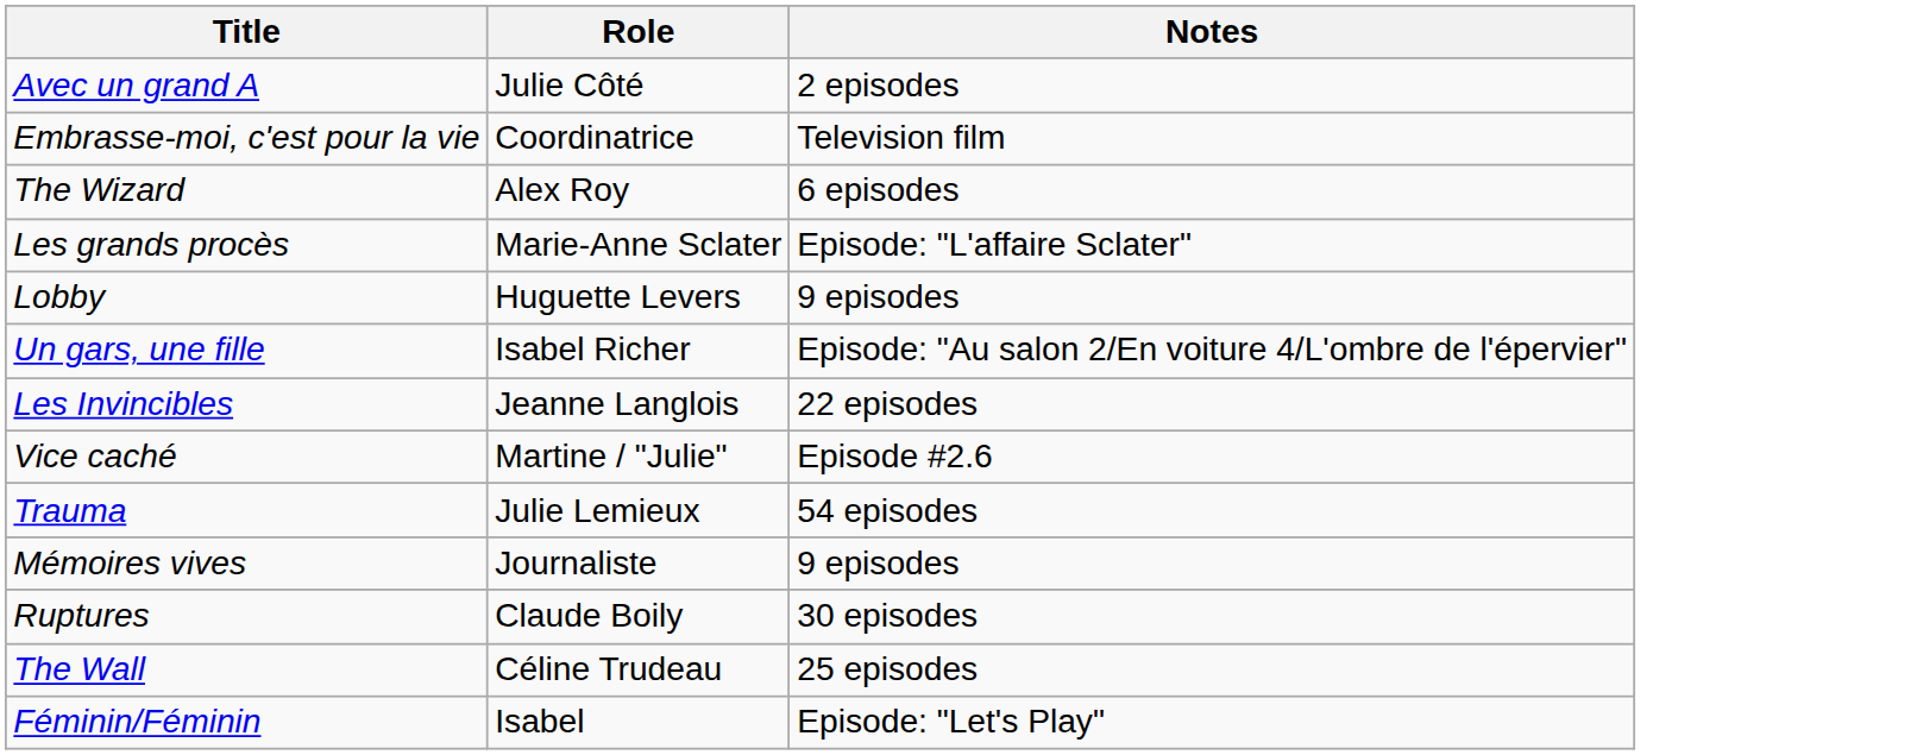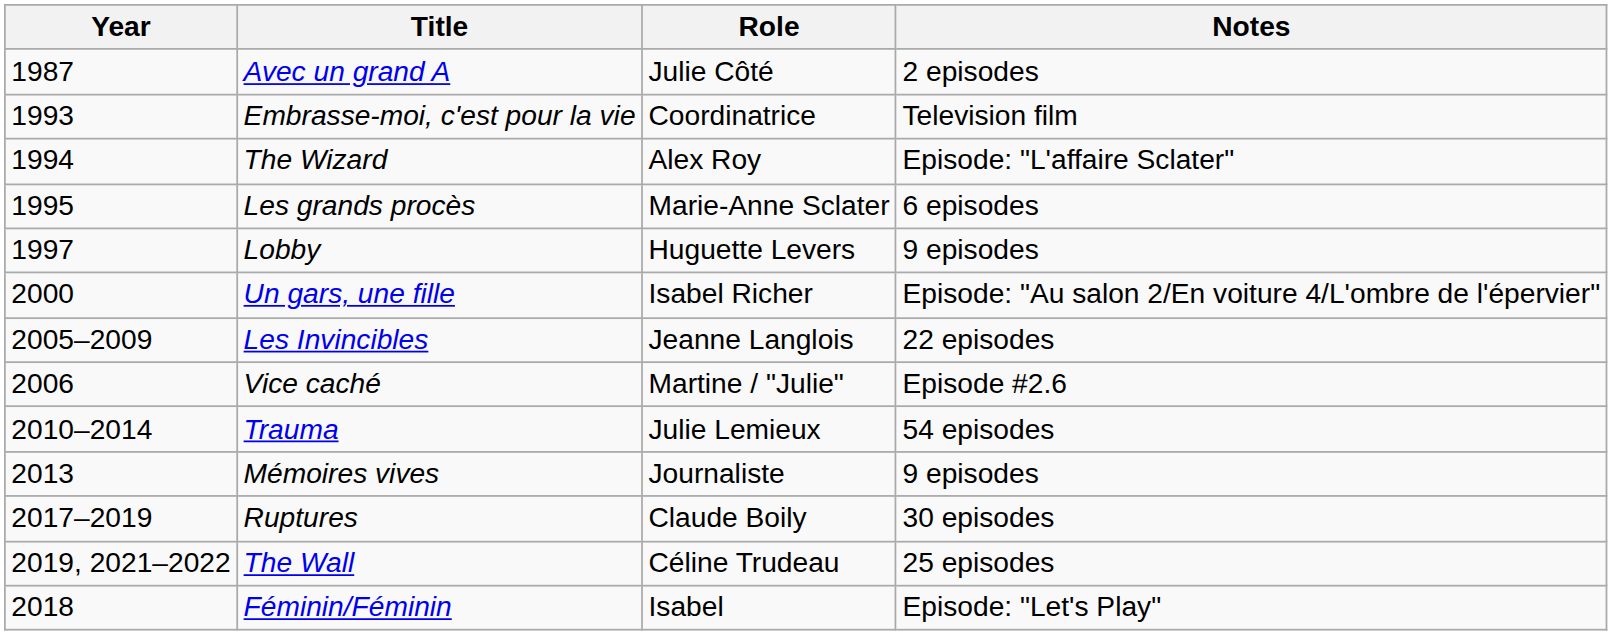 <table class="wikitable sortable">
 <tr>
+<th>Year</th>
 <th>Title</th>
 <th>Role</th>
 <th>Notes</th>
 </tr>
 <tr>
+<td>1987</td>
 <td><em><a href='#'>Avec un grand A</a></em></td>
 <td>Julie Côté</td>
 <td>2 episodes</td>
 </tr>
 <tr>
+<td>1993</td>
 <td><em>Embrasse-moi, c'est pour la vie</em></td>
 <td>Coordinatrice</td>
 <td>Television film</td>
 </tr>
 <tr>
+<td>1994</td>
 <td><em>The Wizard</em></td>
 <td>Alex Roy</td>
+<td>Episode: "L'affaire Sclater"</td>
+</tr>
+<tr>
+<td>1995</td>
+<td><em>Les grands procès</em></td>
+<td>Marie-Anne Sclater</td>
 <td>6 episodes</td>
 </tr>
 <tr>
-<td><em>Les grands procès</em></td>
-<td>Marie-Anne Sclater</td>
-<td>Episode: "L'affaire Sclater"</td>
-</tr>
-<tr>
+<td>1997</td>
 <td><em>Lobby</em></td>
 <td>Huguette Levers</td>
 <td>9 episodes</td>
 </tr>
 <tr>
+<td>2000</td>
 <td><a href='#'><em>Un gars, une fille</em></a></td>
 <td>Isabel Richer</td>
 <td>Episode: "Au salon 2/En voiture 4/L'ombre de l'épervier"</td>
 </tr>
 <tr>
+<td>2005–2009</td>
 <td><em><a href='#'>Les Invincibles</a></em></td>
 <td>Jeanne Langlois</td>
 <td>22 episodes</td>
 </tr>
 <tr>
+<td>2006</td>
 <td><em>Vice caché</em></td>
 <td>Martine / "Julie"</td>
 <td>Episode #2.6</td>
 </tr>
 <tr>
+<td>2010–2014</td>
 <td><a href='#'><em>Trauma</em></a></td>
 <td>Julie Lemieux</td>
 <td>54 episodes</td>
 </tr>
 <tr>
+<td>2013</td>
 <td><em>Mémoires vives</em></td>
 <td>Journaliste</td>
 <td>9 episodes</td>
 </tr>
 <tr>
+<td>2017–2019</td>
 <td><em>Ruptures</em></td>
 <td>Claude Boily</td>
 <td>30 episodes</td>
 </tr>
 <tr>
+<td>2019, 2021–2022</td>
 <td><em><a href='#'>The Wall</a></em></td>
 <td>Céline Trudeau</td>
 <td>25 episodes</td>
 </tr>
 <tr>
+<td>2018</td>
 <td><em><a href='#'>Féminin/Féminin</a></em></td>
 <td>Isabel</td>
 <td>Episode: "Let's Play"</td>
 </tr>
 </table>
